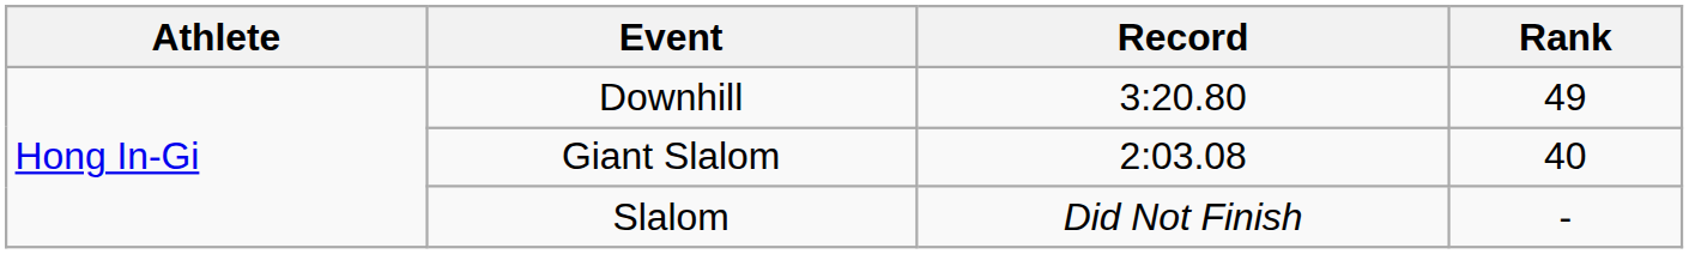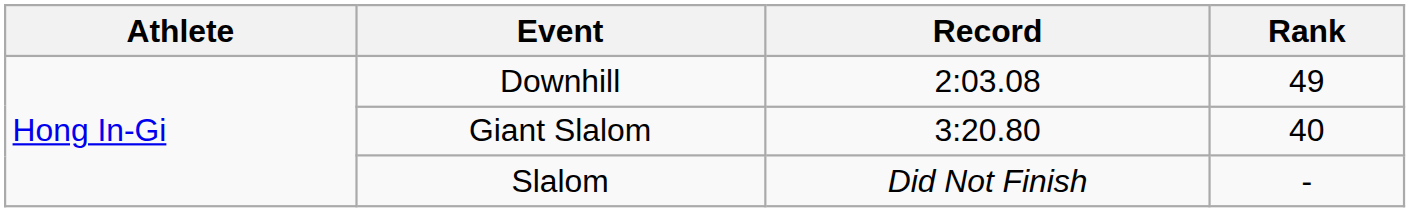 <table class=wikitable style="font-size:90%; text-align:center; width:40%">
 <tr>
 <th>Athlete</th>
 <th>Event</th>
 <th>Record</th>
 <th>Rank</th>
 </tr>
 <tr>
 <td rowspan=3 align=left><a href='#'>Hong In-Gi</a></td>
 <td>Downhill</td>
-<td>3:20.80</td>
+<td>2:03.08</td>
 <td>49</td>
 </tr>
 <tr>
 <td>Giant Slalom</td>
-<td>2:03.08</td>
+<td>3:20.80</td>
 <td>40</td>
 </tr>
 <tr>
 <td>Slalom</td>
 <td><em>Did Not Finish</em></td>
 <td>-</td>
 </tr>
 </table>
